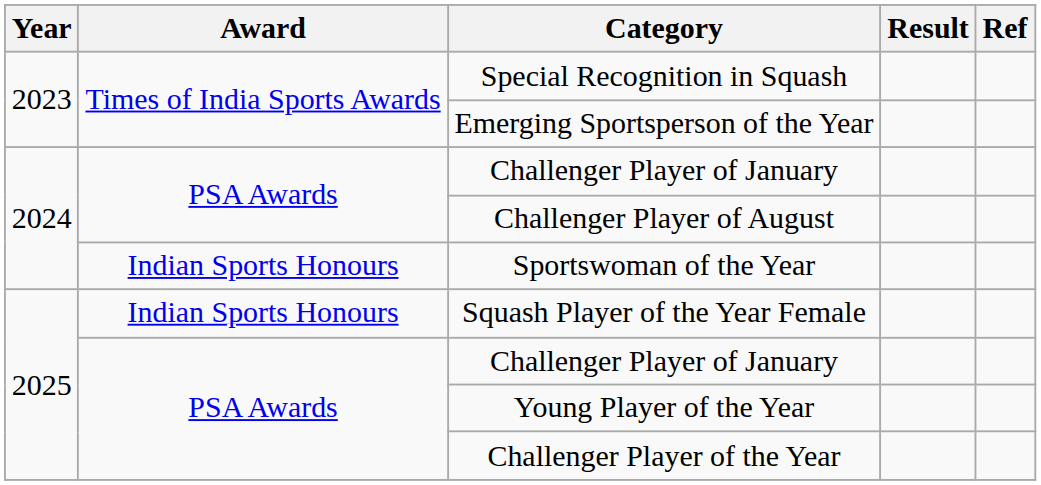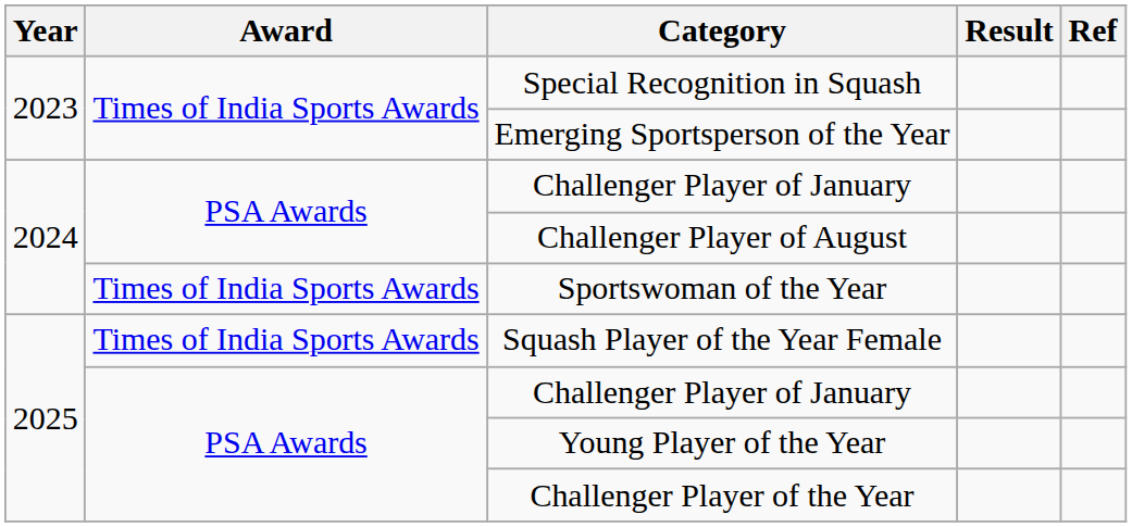 <table class="wikitable" style="text-align:center;">
 <tr>
 <th>Year</th>
 <th>Award</th>
 <th>Category</th>
 <th>Result</th>
 <th>Ref</th>
 </tr>
 <tr>
 <td rowspan=2>2023</td>
 <td rowspan=2><a href='#'>Times of India Sports Awards</a></td>
 <td>Special Recognition in Squash</td>
 <td></td>
 <td></td>
 </tr>
 <tr>
 <td>Emerging Sportsperson of the Year</td>
 <td></td>
 <td></td>
 </tr>
 <tr>
 <td rowspan=3>2024</td>
 <td rowspan=2><a href='#'>PSA Awards</a></td>
 <td>Challenger Player of January</td>
 <td></td>
 <td></td>
 </tr>
 <tr>
 <td>Challenger Player of August</td>
 <td></td>
 <td></td>
 </tr>
 <tr>
-<td><a href='#'>Indian Sports Honours</a></td>
+<td><a href='#'>Times of India Sports Awards</a></td>
 <td>Sportswoman of the Year</td>
 <td></td>
 <td></td>
 </tr>
 <tr>
 <td rowspan=4>2025</td>
-<td><a href='#'>Indian Sports Honours</a></td>
+<td><a href='#'>Times of India Sports Awards</a></td>
 <td>Squash Player of the Year Female</td>
 <td></td>
 <td></td>
 </tr>
 <tr>
 <td rowspan=3><a href='#'>PSA Awards</a></td>
 <td>Challenger Player of January</td>
 <td></td>
 <td></td>
 </tr>
 <tr>
 <td>Young Player of the Year</td>
 <td></td>
 <td></td>
 </tr>
 <tr>
 <td>Challenger Player of the Year</td>
 <td></td>
 <td></td>
 </tr>
 </table>
